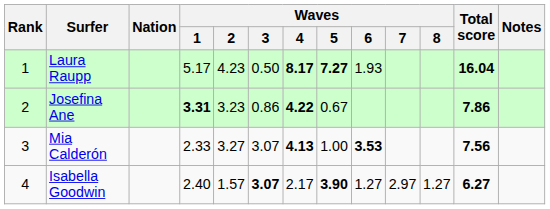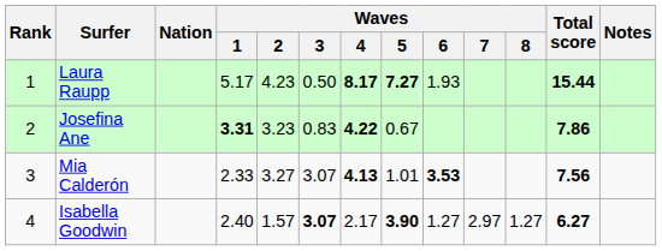 <table class="wikitable sortable" style="text-align:center">
 <tr>
 <th rowspan=2>Rank</th>
 <th rowspan=2>Surfer</th>
 <th rowspan=2>Nation</th>
 <th colspan=8>Waves</th>
 <th rowspan=2>Total<br>score</th>
 <th rowspan=2>Notes</th>
 </tr>
 <tr>
 <th>1</th>
 <th>2</th>
 <th>3</th>
 <th>4</th>
 <th>5</th>
 <th>6</th>
 <th>7</th>
 <th>8</th>
 </tr>
 <tr bgcolor=ccffcc>
 <td>1</td>
 <td align=left><a href='#'>Laura Raupp</a></td>
 <td align=left></td>
 <td>5.17</td>
 <td>4.23</td>
 <td>0.50</td>
 <td><strong>8.17</strong></td>
 <td><strong>7.27</strong></td>
 <td>1.93</td>
 <td></td>
 <td></td>
-<td><strong>16.04</strong></td>
+<td><strong>15.44</strong></td>
 <td></td>
 </tr>
 <tr bgcolor=ccffcc>
 <td>2</td>
 <td align=left><a href='#'>Josefina Ane</a></td>
 <td align=left></td>
 <td><strong>3.31</strong></td>
 <td>3.23</td>
-<td>0.86</td>
+<td>0.83</td>
 <td><strong>4.22</strong></td>
 <td>0.67</td>
 <td></td>
 <td></td>
 <td></td>
 <td><strong>7.86</strong></td>
 <td></td>
 </tr>
 <tr>
 <td>3</td>
 <td align=left><a href='#'>Mia Calderón</a></td>
 <td align=left></td>
 <td>2.33</td>
 <td>3.27</td>
 <td>3.07</td>
 <td><strong>4.13</strong></td>
-<td>1.00</td>
+<td>1.01</td>
 <td><strong>3.53</strong></td>
 <td></td>
 <td></td>
 <td><strong>7.56</strong></td>
 <td></td>
 </tr>
 <tr>
 <td>4</td>
 <td align=left><a href='#'>Isabella Goodwin</a></td>
 <td align=left></td>
 <td>2.40</td>
 <td>1.57</td>
 <td><strong>3.07</strong></td>
 <td>2.17</td>
 <td><strong>3.90</strong></td>
 <td>1.27</td>
 <td>2.97</td>
 <td>1.27</td>
 <td><strong>6.27</strong></td>
 <td></td>
 </tr>
 </table>
